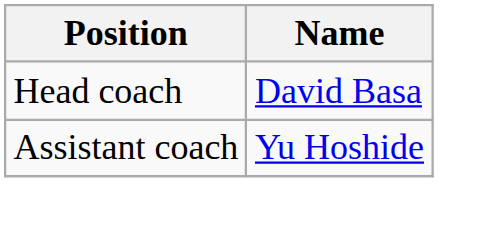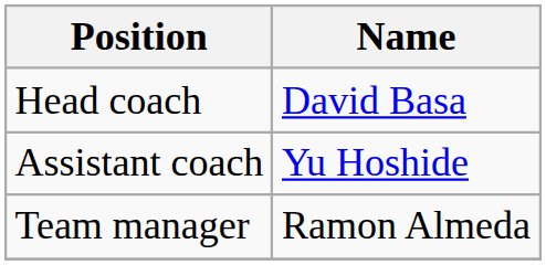 <table class="wikitable">
 <tr>
 <th>Position</th>
 <th>Name</th>
 </tr>
 <tr>
 <td>Head coach</td>
 <td> <a href='#'>David Basa</a></td>
 </tr>
 <tr>
 <td>Assistant coach</td>
 <td> <a href='#'>Yu Hoshide</a></td>
 </tr>
 <tr>
+<td>Team manager</td>
+<td> Ramon Almeda</td>
+</tr>
+<tr>
 </tr>
 </table>
